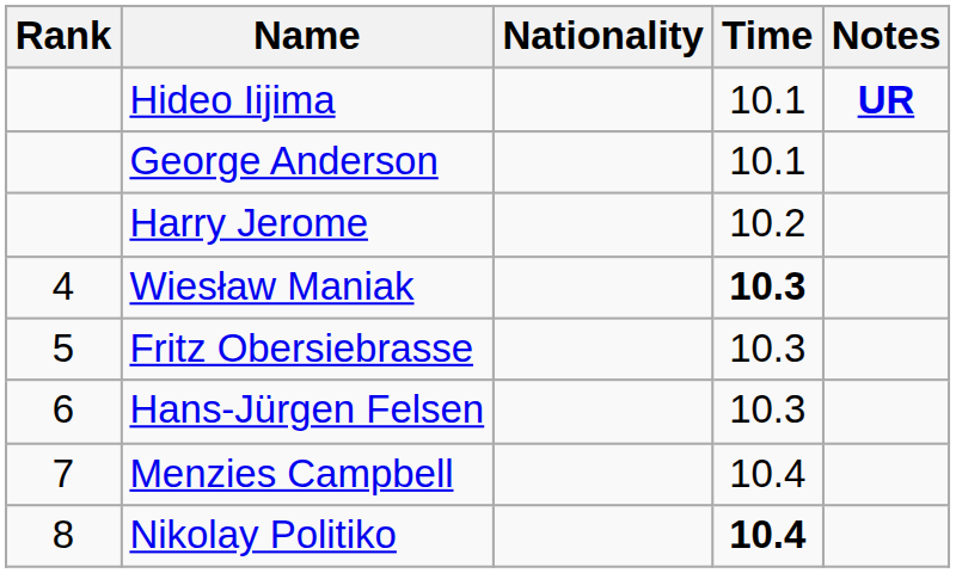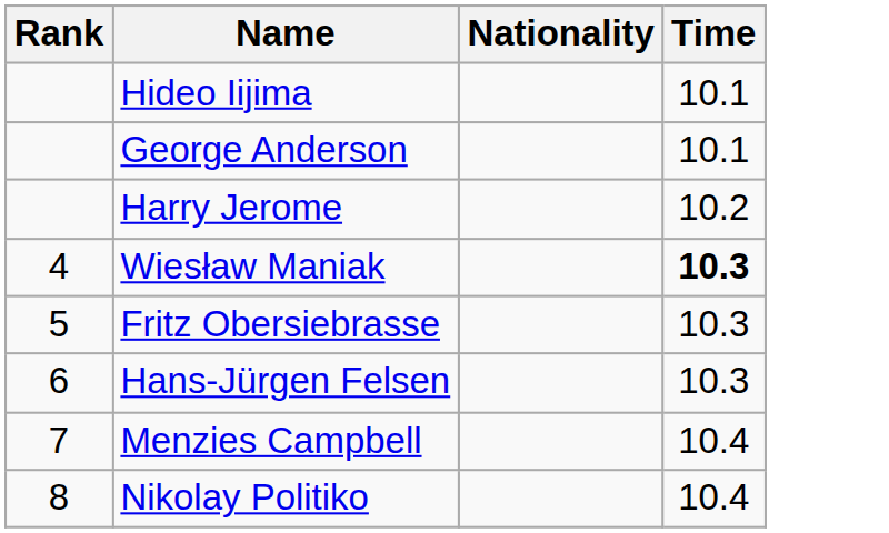 <table class="wikitable sortable" style="text-align:center">
 <tr>
 <th>Rank</th>
 <th>Name</th>
 <th>Nationality</th>
 <th>Time</th>
-<th>Notes</th>
 </tr>
 <tr>
 <td></td>
 <td align=left><a href='#'>Hideo Iijima</a></td>
 <td align=left></td>
 <td>10.1</td>
-<td><strong><a href='#'>UR</a></strong></td>
 </tr>
 <tr>
 <td></td>
 <td align=left><a href='#'>George Anderson</a></td>
 <td align=left></td>
 <td>10.1</td>
-<td></td>
 </tr>
 <tr>
 <td></td>
 <td align=left><a href='#'>Harry Jerome</a></td>
 <td align=left></td>
 <td>10.2</td>
-<td></td>
 </tr>
 <tr>
 <td>4</td>
 <td align=left><a href='#'>Wiesław Maniak</a></td>
 <td align=left></td>
 <td><strong>10.3</strong></td>
-<td></td>
 </tr>
 <tr>
 <td>5</td>
 <td align=left><a href='#'>Fritz Obersiebrasse</a></td>
 <td align=left></td>
 <td>10.3</td>
-<td></td>
 </tr>
 <tr>
 <td>6</td>
 <td align=left><a href='#'>Hans-Jürgen Felsen</a></td>
 <td align=left></td>
 <td>10.3</td>
-<td></td>
 </tr>
 <tr>
 <td>7</td>
 <td align=left><a href='#'>Menzies Campbell</a></td>
 <td align=left></td>
 <td>10.4</td>
-<td></td>
 </tr>
 <tr>
 <td>8</td>
 <td align=left><a href='#'>Nikolay Politiko</a></td>
 <td align=left></td>
-<td><strong>10.4</strong></td>
-<td></td>
+<td>10.4</td>
 </tr>
 </table>
